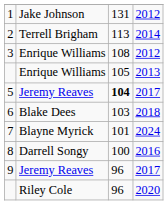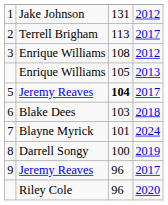 <table class="wikitable">
 <tr>
 </tr>
 <tr>
 <td>1</td>
 <td>Jake Johnson</td>
 <td>131</td>
 <td><a href='#'>2012</a></td>
 </tr>
 <tr>
 <td>2</td>
 <td>Terrell Brigham</td>
 <td>113</td>
-<td><a href='#'>2014</a></td>
+<td><a href='#'>2017</a></td>
 </tr>
 <tr>
 <td>3</td>
 <td>Enrique Williams</td>
 <td>108</td>
 <td><a href='#'>2012</a></td>
 </tr>
 <tr>
 <td></td>
 <td>Enrique Williams</td>
 <td>105</td>
 <td><a href='#'>2013</a></td>
 </tr>
 <tr>
 <td>5</td>
 <td><a href='#'>Jeremy Reaves</a></td>
 <td><strong>104</strong></td>
 <td><a href='#'>2017</a></td>
 </tr>
 <tr>
 <td>6</td>
 <td>Blake Dees</td>
 <td>103</td>
 <td><a href='#'>2018</a></td>
 </tr>
 <tr>
 <td>7</td>
 <td>Blayne Myrick</td>
 <td>101</td>
 <td><a href='#'>2024</a></td>
 </tr>
 <tr>
 <td>8</td>
 <td>Darrell Songy</td>
 <td>100</td>
-<td><a href='#'>2016</a></td>
+<td><a href='#'>2019</a></td>
 </tr>
 <tr>
 <td>9</td>
 <td><a href='#'>Jeremy Reaves</a></td>
 <td>96</td>
 <td><a href='#'>2017</a></td>
 </tr>
 <tr>
 <td></td>
 <td>Riley Cole</td>
 <td>96</td>
 <td><a href='#'>2020</a></td>
 </tr>
 </table>
